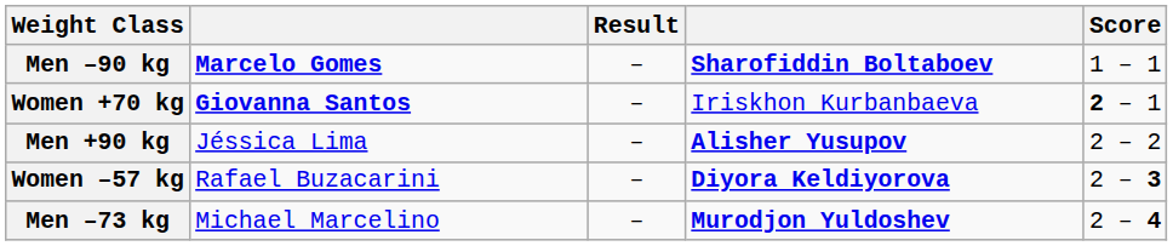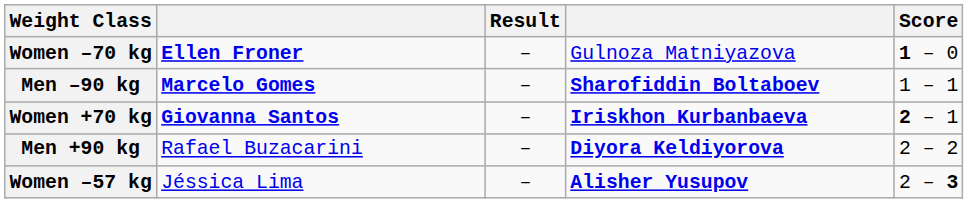 <table class="wikitable">
 <tr>
 <th>Weight Class</th>
 <th style="width:210px;"></th>
 <th>Result</th>
 <th style="width:210px;"></th>
 <th>Score</th>
+</tr>
+<tr>
+<th>Women –70 kg</th>
+<td><strong><a href='#'>Ellen Froner</a></strong></td>
+<td align="center"><strong></strong> – </td>
+<td><a href='#'>Gulnoza Matniyazova</a></td>
+<td align="center"><strong>1</strong> – 0</td>
 </tr>
 <tr>
 <th>Men –90 kg</th>
 <td><strong><a href='#'>Marcelo Gomes</a></strong></td>
 <td align="center"> – <strong> </strong></td>
 <td><strong><a href='#'>Sharofiddin Boltaboev</a></strong></td>
 <td align="center">1 – 1</td>
 </tr>
 <tr>
 <th>Women +70 kg</th>
 <td><strong><a href='#'>Giovanna Santos</a></strong></td>
 <td align="center"><strong></strong> – </td>
-<td><a href='#'>Iriskhon Kurbanbaeva</a></td>
+<td><strong><a href='#'>Iriskhon Kurbanbaeva</a></strong></td>
 <td align="center"><strong>2</strong> – 1</td>
 </tr>
 <tr>
 <th>Men +90 kg</th>
-<td><a href='#'>Jéssica Lima</a></td>
+<td><a href='#'>Rafael Buzacarini</a></td>
 <td align="center"> – <strong></strong></td>
-<td><strong><a href='#'>Alisher Yusupov</a></strong></td>
+<td><strong><a href='#'>Diyora Keldiyorova</a></strong></td>
 <td align="center">2 – 2</td>
 </tr>
 <tr>
 <th>Women –57 kg</th>
-<td><a href='#'>Rafael Buzacarini</a></td>
+<td><a href='#'>Jéssica Lima</a></td>
 <td align="center"> – <strong></strong></td>
-<td><strong><a href='#'>Diyora Keldiyorova</a></strong></td>
+<td><strong><a href='#'>Alisher Yusupov</a></strong></td>
 <td align="center">2 – <strong>3</strong></td>
 </tr>
-<tr>
-<th>Men –73 kg</th>
-<td><a href='#'>Michael Marcelino</a></td>
-<td align="center"> – <strong></strong></td>
-<td><strong><a href='#'>Murodjon Yuldoshev</a></strong></td>
-<td align="center">2 – <strong>4</strong></td>
-</tr>
 </table>
